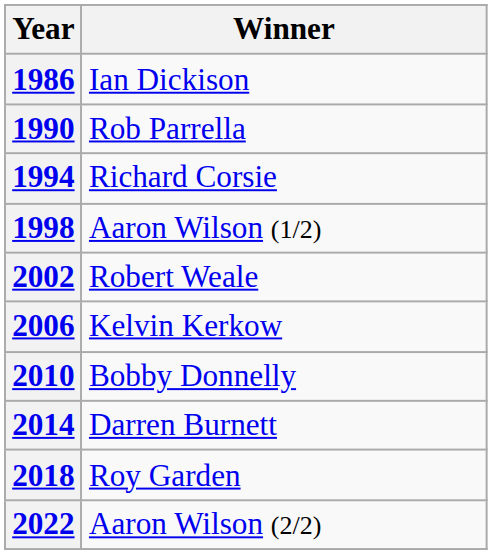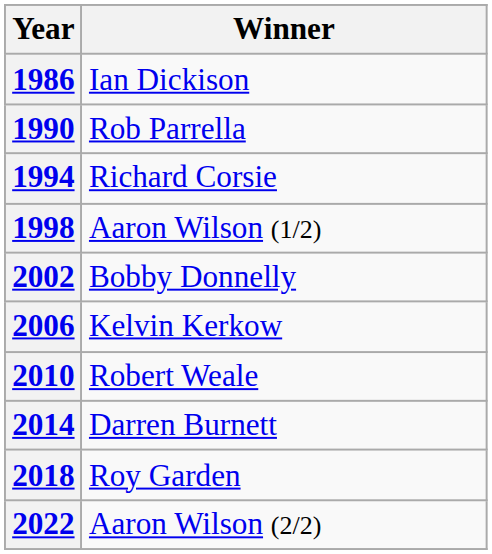 <table class="wikitable">
 <tr>
 <th>Year</th>
 <th Width=200>Winner</th>
 </tr>
 <tr>
 <th><a href='#'>1986</a></th>
 <td> <a href='#'>Ian Dickison</a></td>
 </tr>
 <tr>
 <th><a href='#'>1990</a></th>
 <td> <a href='#'>Rob Parrella</a></td>
 </tr>
 <tr>
 <th><a href='#'>1994</a></th>
 <td> <a href='#'>Richard Corsie</a></td>
 </tr>
 <tr>
 <th><a href='#'>1998</a></th>
 <td> <a href='#'>Aaron Wilson</a> <small>(1/2)</small></td>
 </tr>
 <tr>
 <th><a href='#'>2002</a></th>
-<td> <a href='#'>Robert Weale</a></td>
+<td> <a href='#'>Bobby Donnelly</a></td>
 </tr>
 <tr>
 <th><a href='#'>2006</a></th>
 <td> <a href='#'>Kelvin Kerkow</a></td>
 </tr>
 <tr>
 <th><a href='#'>2010</a></th>
-<td> <a href='#'>Bobby Donnelly</a></td>
+<td> <a href='#'>Robert Weale</a></td>
 </tr>
 <tr>
 <th><a href='#'>2014</a></th>
 <td> <a href='#'>Darren Burnett</a></td>
 </tr>
 <tr>
 <th><a href='#'>2018</a></th>
 <td> <a href='#'>Roy Garden</a></td>
 </tr>
 <tr>
 <th><a href='#'>2022</a></th>
 <td> <a href='#'>Aaron Wilson</a> <small>(2/2)</small></td>
 </tr>
 </table>
